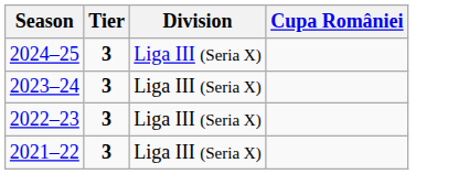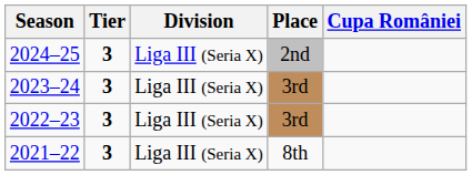 <table class="wikitable" style="text-align:center; font-size:90%">
 <tr>
 <th>Season</th>
 <th>Tier</th>
 <th>Division</th>
+<th>Place</th>
 <th><a href='#'>Cupa României</a></th>
 </tr>
 <tr>
 <td><a href='#'>2024–25</a></td>
 <td><strong>3</strong></td>
 <td><a href='#'>Liga III</a> <small>(Seria X)</small></td>
+<td align=center bgcolor=silver>2nd</td>
 <td></td>
 </tr>
 <tr>
 <td><a href='#'>2023–24</a></td>
 <td><strong>3</strong></td>
 <td>Liga III <small>(Seria X)</small></td>
+<td align=center bgcolor=#BF8D5B>3rd</td>
 <td></td>
 </tr>
 <tr>
 <td><a href='#'>2022–23</a></td>
 <td><strong>3</strong></td>
 <td>Liga III <small>(Seria X)</small></td>
+<td align=center bgcolor=#BF8D5B>3rd</td>
 <td></td>
 </tr>
 <tr>
 <td><a href='#'>2021–22</a></td>
 <td><strong>3</strong></td>
 <td>Liga III <small>(Seria X)</small></td>
+<td>8th</td>
 <td></td>
 </tr>
 </table>
